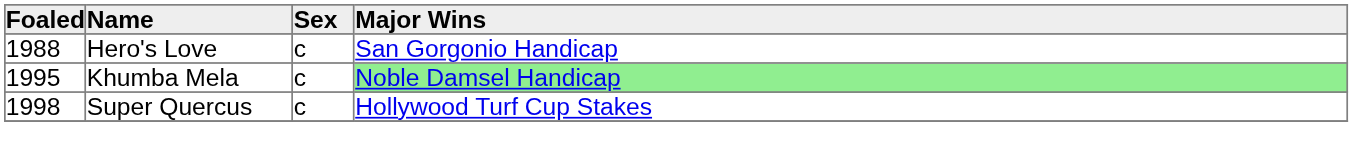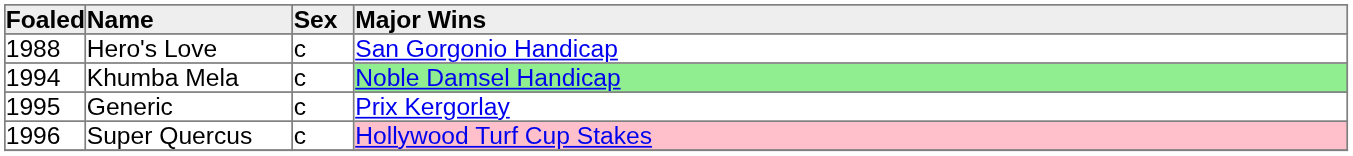 <table border="1" cellpadding="0" style="border-collapse: collapse; font-size:90%">
 <tr style="background:#eee;">
 <td style="width:35px;"><strong>Foaled</strong></td>
 <td style="width:120px;"><strong>Name</strong></td>
 <td style="width:35px;"><strong>Sex</strong></td>
 <td style="width:580px;"><strong>Major Wins</strong></td>
 </tr>
 <tr>
 <td>1988</td>
 <td>Hero's Love</td>
 <td>c</td>
 <td><a href='#'>San Gorgonio Handicap</a></td>
 </tr>
 <tr>
-<td>1995</td>
+<td>1994</td>
 <td>Khumba Mela</td>
 <td>c</td>
 <td style="background: lightgreen;"><a href='#'>Noble Damsel Handicap</a></td>
 </tr>
 <tr>
-<td>1998</td>
+<td>1995</td>
+<td>Generic</td>
+<td>c</td>
+<td><a href='#'>Prix Kergorlay</a></td>
+</tr>
+<tr>
+<td>1996</td>
 <td>Super Quercus</td>
 <td>c</td>
-<td><a href='#'>Hollywood Turf Cup Stakes</a></td>
+<td style="background: pink;"><a href='#'>Hollywood Turf Cup Stakes</a></td>
 </tr>
 <tr>
 </tr>
 </table>
